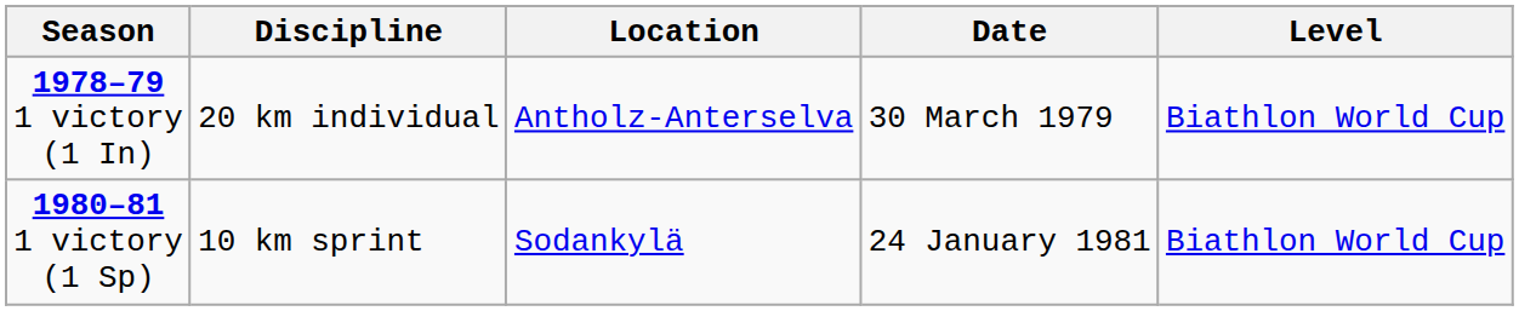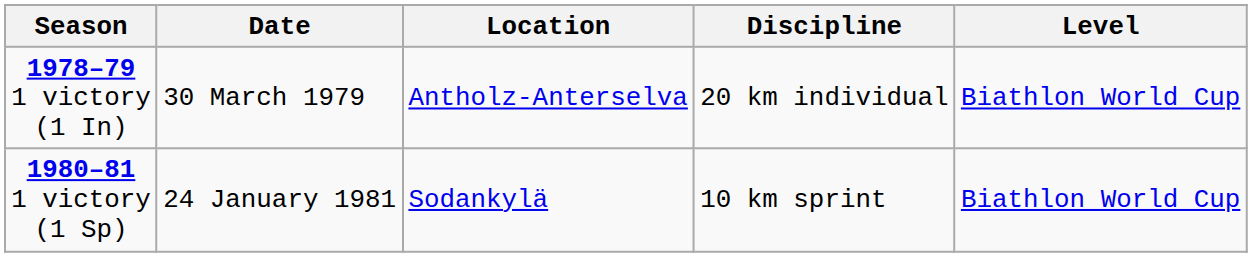 <table class="wikitable">
 <tr>
 <th>Season</th>
+<th>Date</th>
+<th>Location</th>
 <th>Discipline</th>
-<th>Location</th>
-<th>Date</th>
 <th>Level</th>
 </tr>
 <tr>
 <td rowspan="1" style="text-align:center;"><strong><a href='#'>1978–79</a></strong> <br> 1 victory <br> (1 In)</td>
+<td>30 March 1979</td>
+<td> <a href='#'>Antholz-Anterselva</a></td>
 <td>20 km individual</td>
-<td> <a href='#'>Antholz-Anterselva</a></td>
-<td>30 March 1979</td>
 <td><a href='#'>Biathlon World Cup</a></td>
 </tr>
 <tr>
 <td rowspan="1" style="text-align:center;"><strong><a href='#'>1980–81</a></strong> <br> 1 victory <br> (1 Sp)</td>
+<td>24 January 1981</td>
+<td> <a href='#'>Sodankylä</a></td>
 <td>10 km sprint</td>
-<td> <a href='#'>Sodankylä</a></td>
-<td>24 January 1981</td>
 <td><a href='#'>Biathlon World Cup</a></td>
 </tr>
 </table>
